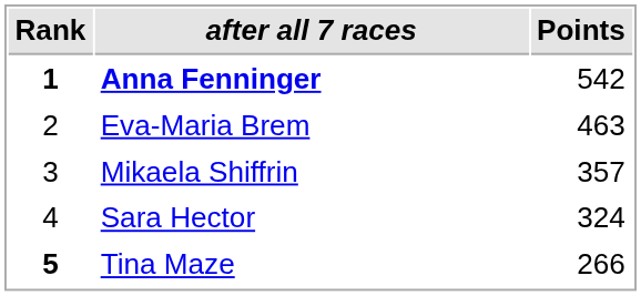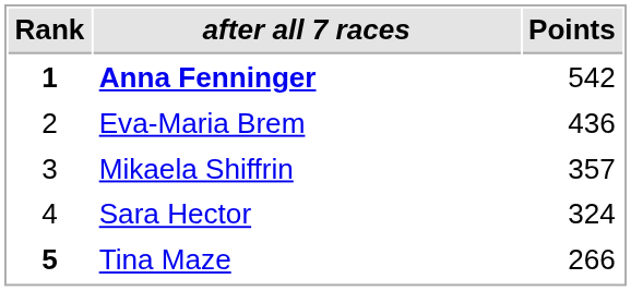 <table cellspacing="1" cellpadding="3" style="border:1px solid #aaa; font-size:86%;">
 <tr style="background:#e4e4e4;">
 <th style="border-bottom:1px solid #aaa; width:10px;">Rank</th>
 <th style="border-bottom:1px solid #aaa; width:200px;"><em>after all 7 races</em></th>
 <th style="border-bottom:1px solid #aaa; width:20px;">Points</th>
 </tr>
 <tr>
 <td style="text-align:center;"><strong>1</strong></td>
 <td> <strong><a href='#'>Anna Fenninger</a> </strong></td>
 <td align="right">542</td>
 </tr>
 <tr>
 <td style="text-align:center;">2</td>
 <td> <a href='#'>Eva-Maria Brem</a></td>
-<td align="right">463</td>
+<td align="right">436</td>
 </tr>
 <tr>
 <td style="text-align:center;">3</td>
 <td> <a href='#'>Mikaela Shiffrin</a></td>
 <td align="right">357</td>
 </tr>
 <tr>
 <td style="text-align:center;">4</td>
 <td> <a href='#'>Sara Hector</a></td>
 <td align="right">324</td>
 </tr>
 <tr>
 <td style="text-align:center;"><strong>5</strong></td>
 <td> <a href='#'>Tina Maze</a></td>
 <td align="right">266</td>
 </tr>
 </table>
